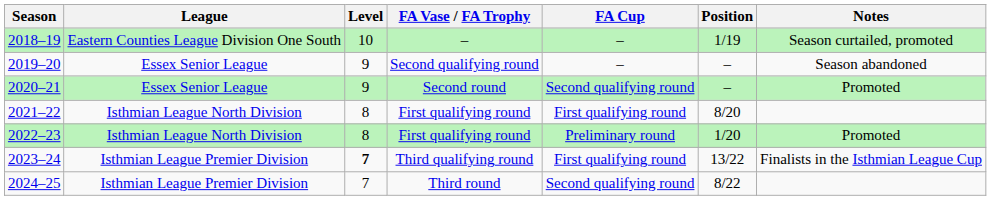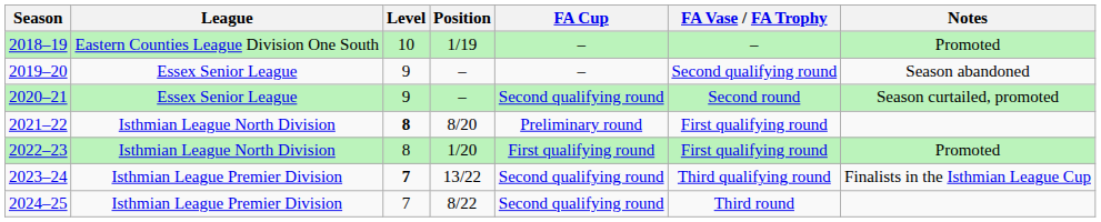 <table class=wikitable style=text-align:center>
 <tr>
 <th>Season</th>
 <th>League</th>
 <th>Level</th>
+<th>Position</th>
+<th><a href='#'>FA Cup</a></th>
 <th><a href='#'>FA Vase</a> / <a href='#'>FA Trophy</a></th>
-<th><a href='#'>FA Cup</a></th>
-<th>Position</th>
 <th>Notes</th>
 </tr>
 <tr style="background:#BBF3BB">
 <td><a href='#'>2018–19</a></td>
 <td><a href='#'>Eastern Counties League</a> Division One South</td>
 <td>10</td>
+<td>1/19</td>
 <td>–</td>
 <td>–</td>
-<td>1/19</td>
-<td>Season curtailed, promoted</td>
+<td>Promoted</td>
 </tr>
 <tr>
 <td><a href='#'>2019–20</a></td>
 <td><a href='#'>Essex Senior League</a></td>
 <td>9</td>
-<td><a href='#'>Second qualifying round</a></td>
 <td>–</td>
 <td>–</td>
+<td><a href='#'>Second qualifying round</a></td>
 <td>Season abandoned</td>
 </tr>
 <tr style="background:#BBF3BB">
 <td><a href='#'>2020–21</a></td>
 <td><a href='#'>Essex Senior League</a></td>
 <td>9</td>
+<td>–</td>
+<td><a href='#'>Second qualifying round</a></td>
 <td><a href='#'>Second round</a></td>
-<td><a href='#'>Second qualifying round</a></td>
-<td>–</td>
-<td>Promoted</td>
+<td>Season curtailed, promoted</td>
 </tr>
 <tr>
 <td><a href='#'>2021–22</a></td>
 <td><a href='#'>Isthmian League North Division</a></td>
-<td>8</td>
+<td><strong>8</strong></td>
+<td>8/20</td>
+<td><a href='#'>Preliminary round</a></td>
 <td><a href='#'>First qualifying round</a></td>
-<td><a href='#'>First qualifying round</a></td>
-<td>8/20</td>
 <td></td>
 </tr>
 <tr style="background:#BBF3BB">
 <td><a href='#'>2022–23</a></td>
 <td><a href='#'>Isthmian League North Division</a></td>
 <td>8</td>
+<td>1/20</td>
 <td><a href='#'>First qualifying round</a></td>
-<td><a href='#'>Preliminary round</a></td>
-<td>1/20</td>
+<td><a href='#'>First qualifying round</a></td>
 <td>Promoted</td>
 </tr>
 <tr>
 <td><a href='#'>2023–24</a></td>
 <td><a href='#'>Isthmian League Premier Division</a></td>
 <td><strong>7</strong></td>
+<td>13/22</td>
+<td><a href='#'>Second qualifying round</a></td>
 <td><a href='#'>Third qualifying round</a></td>
-<td><a href='#'>First qualifying round</a></td>
-<td>13/22</td>
 <td>Finalists in the <a href='#'>Isthmian League Cup</a></td>
 </tr>
 <tr>
 <td><a href='#'>2024–25</a></td>
 <td><a href='#'>Isthmian League Premier Division</a></td>
 <td>7</td>
+<td>8/22</td>
+<td><a href='#'>Second qualifying round</a></td>
 <td><a href='#'>Third round</a></td>
-<td><a href='#'>Second qualifying round</a></td>
-<td>8/22</td>
 <td></td>
 </tr>
 </table>
